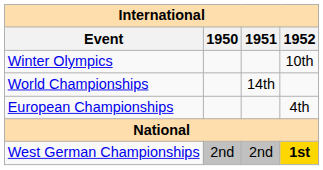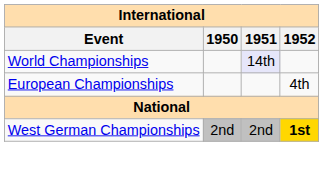 <table class="wikitable" style="text-align:center">
 <tr>
 <th style="background-color: #ffdead; " colspan=4 align=center>International</th>
 </tr>
 <tr>
 <th>Event</th>
 <th>1950</th>
 <th>1951</th>
 <th>1952</th>
 </tr>
 <tr>
-<td align=left><a href='#'>Winter Olympics</a></td>
-<td></td>
-<td></td>
-<td>10th</td>
-</tr>
-<tr>
 <td align=left><a href='#'>World Championships</a></td>
 <td></td>
-<td>14th</td>
+<td style="background: lavender;">14th</td>
 <td></td>
 </tr>
 <tr>
 <td align=left><a href='#'>European Championships</a></td>
 <td></td>
 <td></td>
 <td>4th</td>
 </tr>
 <tr>
 <th style="background-color: #ffdead; " colspan=4 align=center>National</th>
 </tr>
 <tr>
 <td align=left><a href='#'>West German Championships</a></td>
 <td bgcolor=silver>2nd</td>
 <td bgcolor=silver>2nd</td>
 <td bgcolor=gold><strong>1st</strong></td>
 </tr>
 </table>
